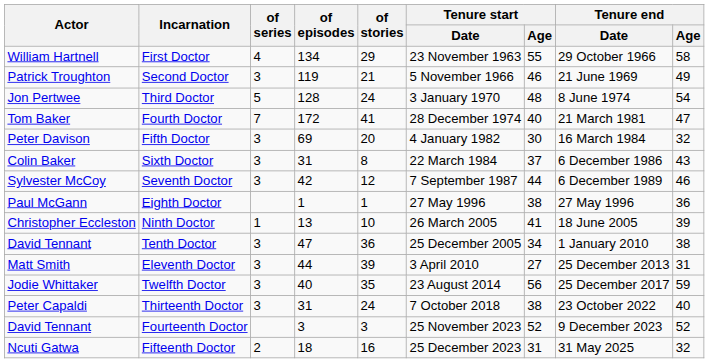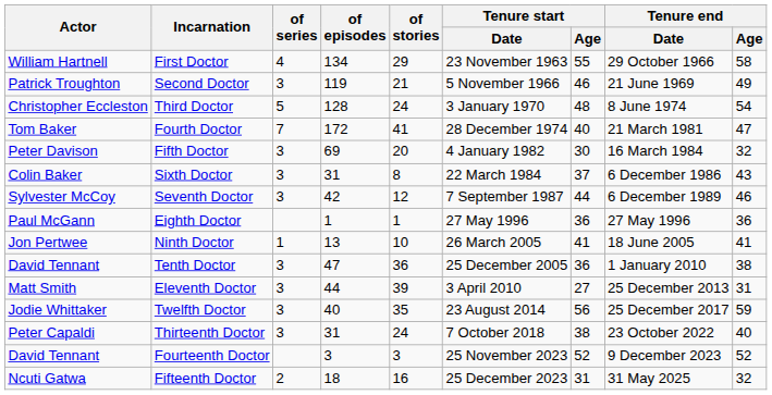 <table class="wikitable sortable">
 <tr>
 <th scope=col rowspan="2">Actor</th>
 <th scope=col rowspan="2">Incarnation</th>
 <th scope=col rowspan="2"> of<br>series</th>
 <th scope=col rowspan="2"> of<br>episodes</th>
 <th scope=col rowspan="2"> of<br>stories</th>
 <th scope=row colspan="2">Tenure start</th>
 <th scope=row colspan="2">Tenure end</th>
 </tr>
 <tr>
 <th scope=col>Date</th>
 <th scope=col>Age</th>
 <th scope=col>Date</th>
 <th scope=col>Age</th>
 </tr>
 <tr>
 <td><a href='#'>William Hartnell</a></td>
 <td><a href='#'>First Doctor</a></td>
 <td>4</td>
 <td>134</td>
 <td>29</td>
 <td>23 November 1963</td>
 <td>55</td>
 <td>29 October 1966</td>
 <td>58</td>
 </tr>
 <tr>
 <td><a href='#'>Patrick Troughton</a></td>
 <td><a href='#'>Second Doctor</a></td>
 <td>3</td>
 <td>119</td>
 <td>21</td>
 <td>5 November 1966</td>
 <td>46</td>
 <td>21 June 1969</td>
 <td>49</td>
 </tr>
 <tr>
-<td><a href='#'>Jon Pertwee</a></td>
+<td><a href='#'>Christopher Eccleston</a></td>
 <td><a href='#'>Third Doctor</a></td>
 <td>5</td>
 <td>128</td>
 <td>24</td>
 <td>3 January 1970</td>
 <td>48</td>
 <td>8 June 1974</td>
 <td>54</td>
 </tr>
 <tr>
 <td><a href='#'>Tom Baker</a></td>
 <td><a href='#'>Fourth Doctor</a></td>
 <td>7</td>
 <td>172</td>
 <td>41</td>
 <td>28 December 1974</td>
 <td>40</td>
 <td>21 March 1981</td>
 <td>47</td>
 </tr>
 <tr>
 <td><a href='#'>Peter Davison</a></td>
 <td><a href='#'>Fifth Doctor</a></td>
 <td>3</td>
 <td>69</td>
 <td>20</td>
 <td>4 January 1982</td>
 <td>30</td>
 <td>16 March 1984</td>
 <td>32</td>
 </tr>
 <tr>
 <td><a href='#'>Colin Baker</a></td>
 <td><a href='#'>Sixth Doctor</a></td>
 <td>3</td>
 <td>31</td>
 <td>8</td>
 <td>22 March 1984</td>
 <td>37</td>
 <td>6 December 1986</td>
 <td>43</td>
 </tr>
 <tr>
 <td><a href='#'>Sylvester McCoy</a></td>
 <td><a href='#'>Seventh Doctor</a></td>
 <td>3</td>
 <td>42</td>
 <td>12</td>
 <td>7 September 1987</td>
 <td>44</td>
 <td>6 December 1989</td>
 <td>46</td>
 </tr>
 <tr>
 <td><a href='#'>Paul McGann</a></td>
 <td><a href='#'>Eighth Doctor</a></td>
 <td></td>
 <td>1</td>
 <td>1</td>
 <td>27 May 1996</td>
-<td>38</td>
+<td>36</td>
 <td>27 May 1996</td>
 <td>36<br></td>
 </tr>
 <tr>
-<td><a href='#'>Christopher Eccleston</a></td>
+<td><a href='#'>Jon Pertwee</a></td>
 <td><a href='#'>Ninth Doctor</a></td>
 <td>1</td>
 <td>13</td>
 <td>10</td>
 <td>26 March 2005</td>
 <td>41</td>
 <td>18 June 2005</td>
-<td>39</td>
+<td>41</td>
 </tr>
 <tr>
 <td><a href='#'>David Tennant</a></td>
 <td><a href='#'>Tenth Doctor</a></td>
 <td>3</td>
 <td>47</td>
 <td>36</td>
 <td>25 December 2005</td>
-<td>34</td>
+<td>36</td>
 <td>1 January 2010</td>
 <td>38</td>
 </tr>
 <tr>
 <td><a href='#'>Matt Smith</a></td>
 <td><a href='#'>Eleventh Doctor</a></td>
 <td>3</td>
 <td>44</td>
 <td>39</td>
 <td>3 April 2010</td>
 <td>27</td>
 <td>25 December 2013</td>
 <td>31</td>
 </tr>
 <tr>
 <td><a href='#'>Jodie Whittaker</a></td>
 <td><a href='#'>Twelfth Doctor</a></td>
 <td>3</td>
 <td>40</td>
 <td>35</td>
 <td>23 August 2014</td>
 <td>56</td>
 <td>25 December 2017</td>
 <td>59</td>
 </tr>
 <tr>
 <td><a href='#'>Peter Capaldi</a></td>
 <td><a href='#'>Thirteenth Doctor</a></td>
 <td>3</td>
 <td>31</td>
 <td>24</td>
 <td>7 October 2018</td>
 <td>38</td>
 <td>23 October 2022</td>
 <td>40</td>
 </tr>
 <tr>
 <td><a href='#'>David Tennant</a></td>
 <td><a href='#'>Fourteenth Doctor</a></td>
 <td></td>
 <td>3</td>
 <td>3</td>
 <td>25 November 2023</td>
 <td>52</td>
 <td>9 December 2023</td>
 <td>52</td>
 </tr>
 <tr>
 <td><a href='#'>Ncuti Gatwa</a></td>
 <td><a href='#'>Fifteenth Doctor</a></td>
 <td>2</td>
 <td>18</td>
 <td>16</td>
 <td>25 December 2023</td>
 <td>31</td>
 <td>31 May 2025</td>
 <td>32</td>
 </tr>
 </table>
